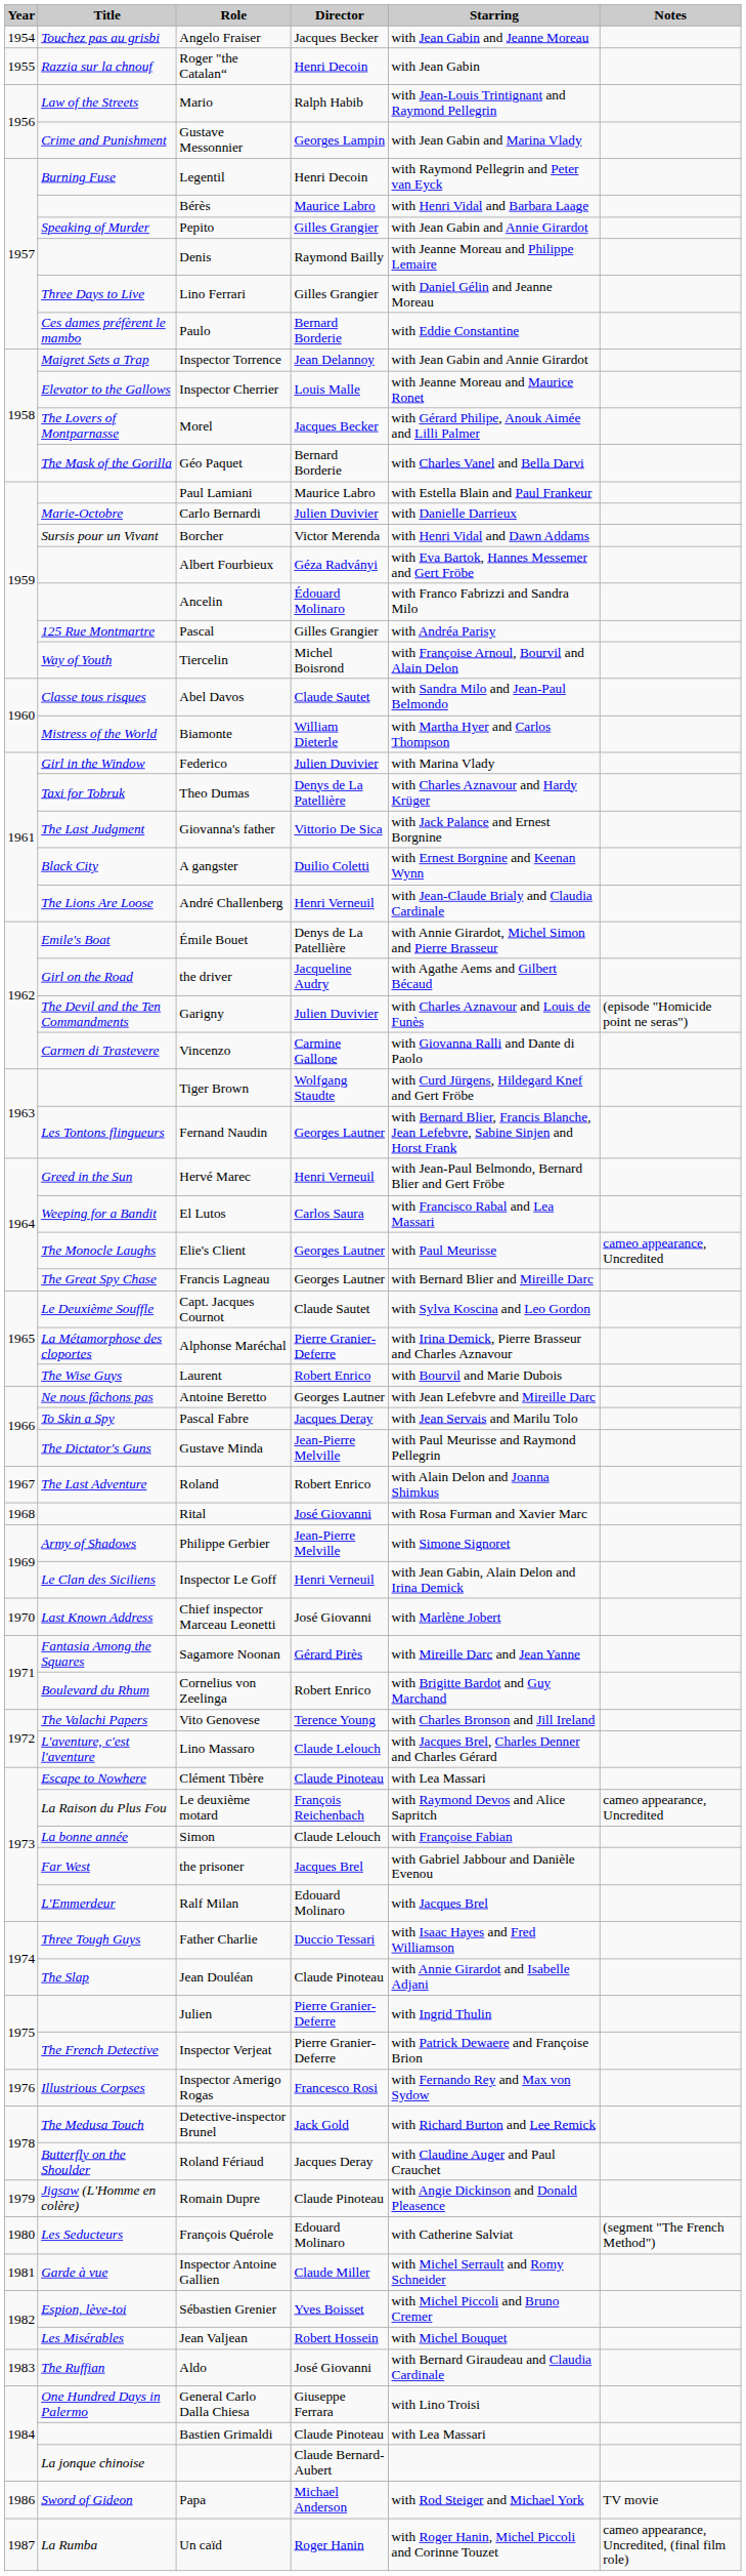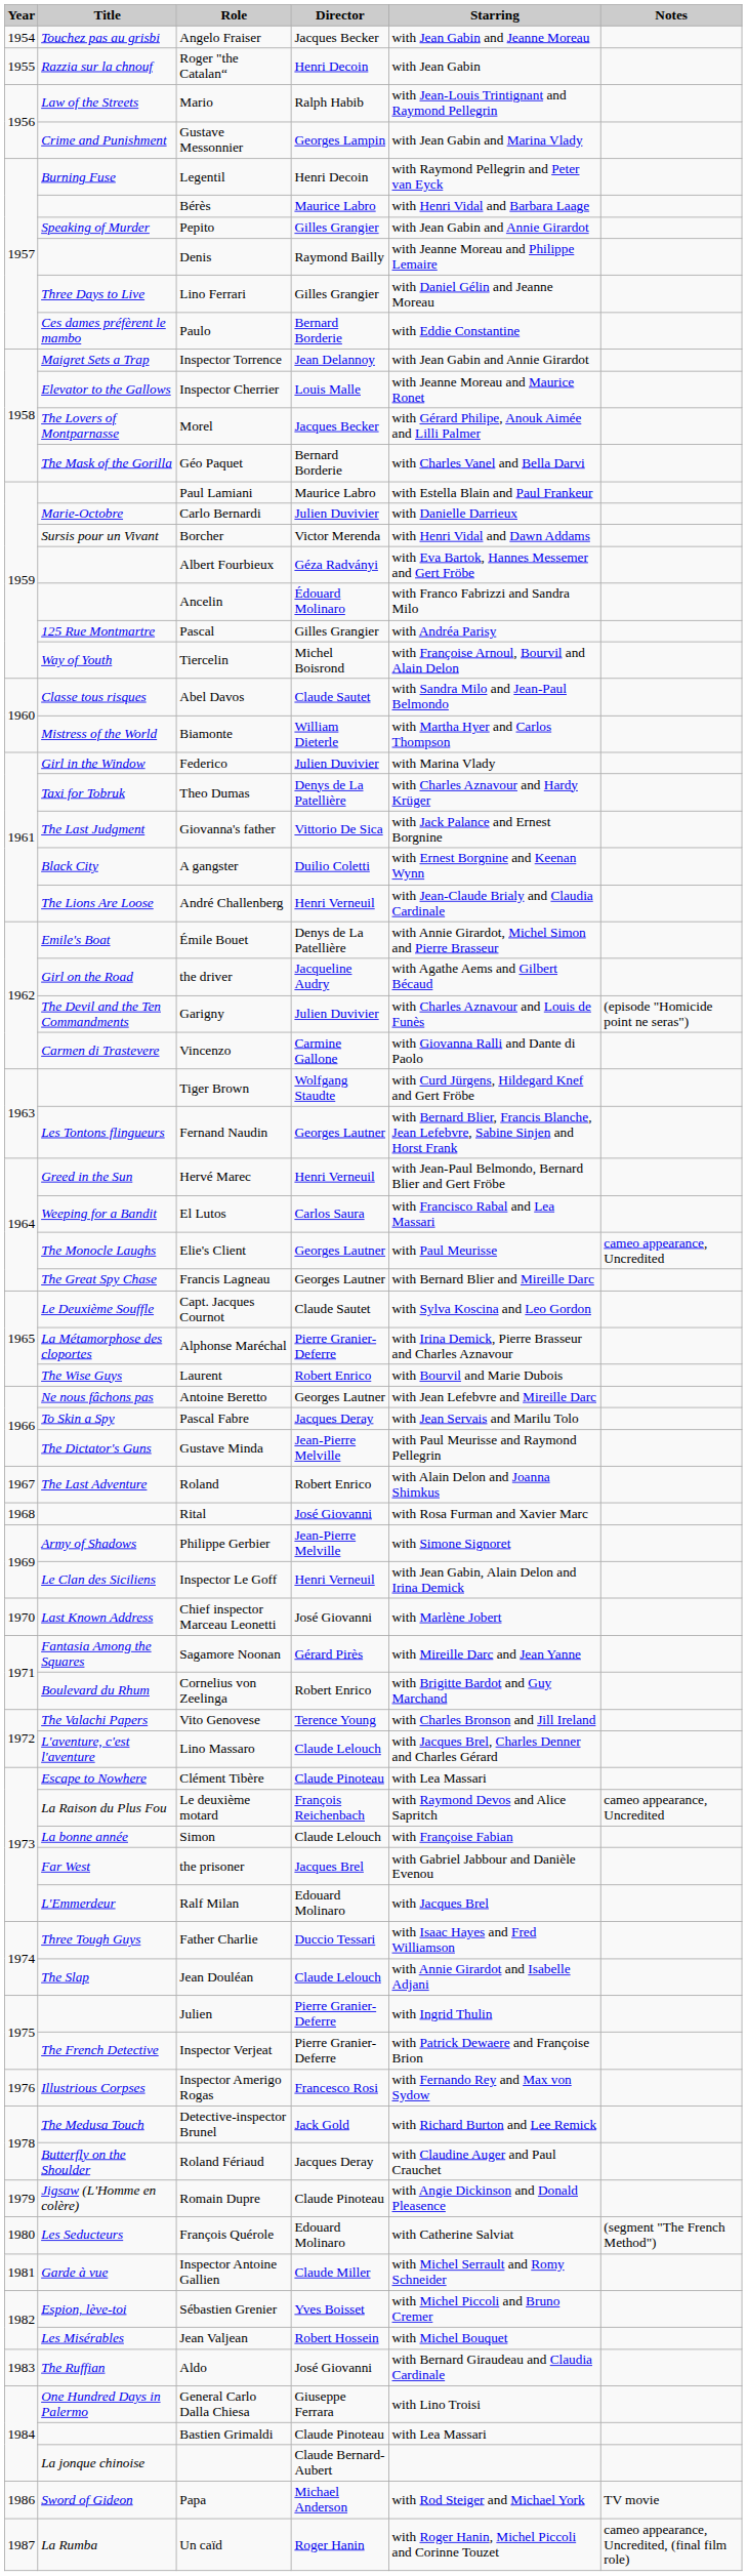 <table class="wikitable sortable">
 <tr>
 <th style="background: #CCCCCC;">Year</th>
 <th style="background: #CCCCCC;">Title</th>
 <th style="background: #CCCCCC;">Role</th>
 <th style="background: #CCCCCC;">Director</th>
 <th style="background: #CCCCCC;">Starring</th>
 <th style="background: #CCCCCC;">Notes</th>
 </tr>
 <tr>
 <td>1954</td>
 <td><em><a href='#'>Touchez pas au grisbi</a></em></td>
 <td>Angelo Fraiser</td>
 <td>Jacques Becker</td>
 <td>with <a href='#'>Jean Gabin</a> and <a href='#'>Jeanne Moreau</a></td>
 <td></td>
 </tr>
 <tr>
 <td>1955</td>
 <td><em><a href='#'>Razzia sur la chnouf</a></em></td>
 <td>Roger "the Catalan“</td>
 <td><a href='#'>Henri Decoin</a></td>
 <td>with Jean Gabin</td>
 <td></td>
 </tr>
 <tr>
 <td rowspan=2>1956</td>
 <td><em><a href='#'>Law of the Streets</a></em></td>
 <td>Mario</td>
 <td>Ralph Habib</td>
 <td>with <a href='#'>Jean-Louis Trintignant</a> and <a href='#'>Raymond Pellegrin</a></td>
 <td></td>
 </tr>
 <tr>
 <td><em><a href='#'>Crime and Punishment</a></em></td>
 <td>Gustave Messonnier</td>
 <td><a href='#'>Georges Lampin</a></td>
 <td>with Jean Gabin and <a href='#'>Marina Vlady</a></td>
 <td></td>
 </tr>
 <tr>
 <td rowspan=6>1957</td>
 <td><em><a href='#'>Burning Fuse</a></em></td>
 <td>Legentil</td>
 <td>Henri Decoin</td>
 <td>with Raymond Pellegrin and <a href='#'>Peter van Eyck</a></td>
 <td></td>
 </tr>
 <tr>
 <td><em></em></td>
 <td>Bérès</td>
 <td><a href='#'>Maurice Labro</a></td>
 <td>with <a href='#'>Henri Vidal</a> and <a href='#'>Barbara Laage</a></td>
 <td></td>
 </tr>
 <tr>
 <td><em><a href='#'>Speaking of Murder</a></em></td>
 <td>Pepito</td>
 <td><a href='#'>Gilles Grangier</a></td>
 <td>with Jean Gabin and <a href='#'>Annie Girardot</a></td>
 <td></td>
 </tr>
 <tr>
 <td><em></em></td>
 <td>Denis</td>
 <td>Raymond Bailly</td>
 <td>with Jeanne Moreau and <a href='#'>Philippe Lemaire</a></td>
 <td></td>
 </tr>
 <tr>
 <td><em><a href='#'>Three Days to Live</a></em></td>
 <td>Lino Ferrari</td>
 <td>Gilles Grangier</td>
 <td>with <a href='#'>Daniel Gélin</a> and Jeanne Moreau</td>
 <td></td>
 </tr>
 <tr>
 <td><em><a href='#'>Ces dames préfèrent le mambo</a></em></td>
 <td>Paulo</td>
 <td><a href='#'>Bernard Borderie</a></td>
 <td>with <a href='#'>Eddie Constantine</a></td>
 <td></td>
 </tr>
 <tr>
 <td rowspan=4>1958</td>
 <td><em><a href='#'>Maigret Sets a Trap</a></em></td>
 <td>Inspector Torrence</td>
 <td><a href='#'>Jean Delannoy</a></td>
 <td>with Jean Gabin and Annie Girardot</td>
 <td></td>
 </tr>
 <tr>
 <td><em><a href='#'>Elevator to the Gallows</a></em></td>
 <td>Inspector Cherrier</td>
 <td><a href='#'>Louis Malle</a></td>
 <td>with Jeanne Moreau and <a href='#'>Maurice Ronet</a></td>
 <td></td>
 </tr>
 <tr>
 <td><em><a href='#'>The Lovers of Montparnasse</a></em></td>
 <td>Morel</td>
 <td><a href='#'>Jacques Becker</a></td>
 <td>with <a href='#'>Gérard Philipe</a>, <a href='#'>Anouk Aimée</a> and <a href='#'>Lilli Palmer</a></td>
 <td></td>
 </tr>
 <tr>
 <td><em><a href='#'>The Mask of the Gorilla</a></em></td>
 <td>Géo Paquet</td>
 <td>Bernard Borderie</td>
 <td>with <a href='#'>Charles Vanel</a> and <a href='#'>Bella Darvi</a></td>
 <td></td>
 </tr>
 <tr>
 <td rowspan=7>1959</td>
 <td><em></em></td>
 <td>Paul Lamiani</td>
 <td>Maurice Labro</td>
 <td>with Estella Blain and <a href='#'>Paul Frankeur</a></td>
 <td></td>
 </tr>
 <tr>
 <td><em><a href='#'>Marie-Octobre</a></em></td>
 <td>Carlo Bernardi</td>
 <td><a href='#'>Julien Duvivier</a></td>
 <td>with <a href='#'>Danielle Darrieux</a></td>
 <td></td>
 </tr>
 <tr>
 <td><em>Sursis pour un Vivant</em></td>
 <td>Borcher</td>
 <td>Victor Merenda</td>
 <td>with <a href='#'>Henri Vidal</a> and <a href='#'>Dawn Addams</a></td>
 <td></td>
 </tr>
 <tr>
 <td><em></em></td>
 <td>Albert Fourbieux</td>
 <td><a href='#'>Géza Radványi</a></td>
 <td>with <a href='#'>Eva Bartok</a>, <a href='#'>Hannes Messemer</a> and <a href='#'>Gert Fröbe</a></td>
 <td></td>
 </tr>
 <tr>
 <td><em></em></td>
 <td>Ancelin</td>
 <td><a href='#'>Édouard Molinaro</a></td>
 <td>with Franco Fabrizzi and Sandra Milo</td>
 <td></td>
 </tr>
 <tr>
 <td><em><a href='#'>125 Rue Montmartre</a></em></td>
 <td>Pascal</td>
 <td>Gilles Grangier</td>
 <td>with <a href='#'>Andréa Parisy</a></td>
 <td></td>
 </tr>
 <tr>
 <td><em><a href='#'>Way of Youth</a></em></td>
 <td>Tiercelin</td>
 <td>Michel Boisrond</td>
 <td>with <a href='#'>Françoise Arnoul</a>, <a href='#'>Bourvil</a> and <a href='#'>Alain Delon</a></td>
 <td></td>
 </tr>
 <tr>
 <td rowspan=2>1960</td>
 <td><em><a href='#'>Classe tous risques</a></em></td>
 <td>Abel Davos</td>
 <td><a href='#'>Claude Sautet</a></td>
 <td>with <a href='#'>Sandra Milo</a> and <a href='#'>Jean-Paul Belmondo</a></td>
 <td></td>
 </tr>
 <tr>
 <td><em><a href='#'>Mistress of the World</a></em></td>
 <td>Biamonte</td>
 <td><a href='#'>William Dieterle</a></td>
 <td>with <a href='#'>Martha Hyer</a> and <a href='#'>Carlos Thompson</a></td>
 <td></td>
 </tr>
 <tr>
 <td rowspan=5>1961</td>
 <td><em><a href='#'>Girl in the Window</a></em></td>
 <td>Federico</td>
 <td><a href='#'>Julien Duvivier</a></td>
 <td>with Marina Vlady</td>
 <td></td>
 </tr>
 <tr>
 <td><em><a href='#'>Taxi for Tobruk</a></em></td>
 <td>Theo Dumas</td>
 <td><a href='#'>Denys de La Patellière</a></td>
 <td>with <a href='#'>Charles Aznavour</a> and <a href='#'>Hardy Krüger</a></td>
 <td></td>
 </tr>
 <tr>
 <td><em><a href='#'>The Last Judgment</a></em></td>
 <td>Giovanna's father</td>
 <td><a href='#'>Vittorio De Sica</a></td>
 <td>with <a href='#'>Jack Palance</a> and Ernest Borgnine</td>
 <td></td>
 </tr>
 <tr>
 <td><em><a href='#'>Black City</a></em></td>
 <td>A gangster</td>
 <td><a href='#'>Duilio Coletti</a></td>
 <td>with <a href='#'>Ernest Borgnine</a> and <a href='#'>Keenan Wynn</a></td>
 <td></td>
 </tr>
 <tr>
 <td><em><a href='#'>The Lions Are Loose</a></em></td>
 <td>André Challenberg</td>
 <td><a href='#'>Henri Verneuil</a></td>
 <td>with <a href='#'>Jean-Claude Brialy</a> and <a href='#'>Claudia Cardinale</a></td>
 <td></td>
 </tr>
 <tr>
 <td rowspan=4>1962</td>
 <td><em><a href='#'>Emile's Boat</a></em></td>
 <td>Émile Bouet</td>
 <td>Denys de La Patellière</td>
 <td>with Annie Girardot, <a href='#'>Michel Simon</a> and <a href='#'>Pierre Brasseur</a></td>
 <td></td>
 </tr>
 <tr>
 <td><em><a href='#'>Girl on the Road</a></em></td>
 <td>the driver</td>
 <td><a href='#'>Jacqueline Audry</a></td>
 <td>with Agathe Aems and <a href='#'>Gilbert Bécaud</a></td>
 <td></td>
 </tr>
 <tr>
 <td><em><a href='#'>The Devil and the Ten Commandments</a></em></td>
 <td>Garigny</td>
 <td><a href='#'>Julien Duvivier</a></td>
 <td>with <a href='#'>Charles Aznavour</a> and <a href='#'>Louis de Funès</a></td>
 <td>(episode "Homicide point ne seras")</td>
 </tr>
 <tr>
 <td><em><a href='#'>Carmen di Trastevere</a></em></td>
 <td>Vincenzo</td>
 <td><a href='#'>Carmine Gallone</a></td>
 <td>with <a href='#'>Giovanna Ralli</a> and Dante di Paolo</td>
 <td></td>
 </tr>
 <tr>
 <td rowspan=2>1963</td>
 <td><em></em></td>
 <td>Tiger Brown</td>
 <td><a href='#'>Wolfgang Staudte</a></td>
 <td>with <a href='#'>Curd Jürgens</a>, <a href='#'>Hildegard Knef</a> and Gert Fröbe</td>
 <td></td>
 </tr>
 <tr>
 <td><em><a href='#'>Les Tontons flingueurs</a></em></td>
 <td>Fernand Naudin</td>
 <td><a href='#'>Georges Lautner</a></td>
 <td>with <a href='#'>Bernard Blier</a>, <a href='#'>Francis Blanche</a>, <a href='#'>Jean Lefebvre</a>, <a href='#'>Sabine Sinjen</a> and <a href='#'>Horst Frank</a></td>
 <td></td>
 </tr>
 <tr>
 <td rowspan=4>1964</td>
 <td><em><a href='#'>Greed in the Sun</a></em></td>
 <td>Hervé Marec</td>
 <td><a href='#'>Henri Verneuil</a></td>
 <td>with Jean-Paul Belmondo, Bernard Blier and Gert Fröbe</td>
 <td></td>
 </tr>
 <tr>
 <td><em><a href='#'>Weeping for a Bandit</a></em></td>
 <td>El Lutos</td>
 <td><a href='#'>Carlos Saura</a></td>
 <td>with <a href='#'>Francisco Rabal</a> and <a href='#'>Lea Massari</a></td>
 <td></td>
 </tr>
 <tr>
 <td><em><a href='#'>The Monocle Laughs</a></em></td>
 <td>Elie's Client</td>
 <td><a href='#'>Georges Lautner</a></td>
 <td>with <a href='#'>Paul Meurisse</a></td>
 <td><a href='#'>cameo appearance</a>, Uncredited</td>
 </tr>
 <tr>
 <td><em><a href='#'>The Great Spy Chase</a></em></td>
 <td>Francis Lagneau</td>
 <td>Georges Lautner</td>
 <td>with Bernard Blier and <a href='#'>Mireille Darc</a></td>
 <td></td>
 </tr>
 <tr>
 <td rowspan=3>1965</td>
 <td><em><a href='#'>Le Deuxième Souffle</a></em></td>
 <td>Capt. Jacques Cournot</td>
 <td>Claude Sautet</td>
 <td>with <a href='#'>Sylva Koscina</a> and <a href='#'>Leo Gordon</a></td>
 <td></td>
 </tr>
 <tr>
 <td><em><a href='#'>La Métamorphose des cloportes</a></em></td>
 <td>Alphonse Maréchal</td>
 <td><a href='#'>Pierre Granier-Deferre</a></td>
 <td>with <a href='#'>Irina Demick</a>, Pierre Brasseur and Charles Aznavour</td>
 <td></td>
 </tr>
 <tr>
 <td><em><a href='#'>The Wise Guys</a></em></td>
 <td>Laurent</td>
 <td><a href='#'>Robert Enrico</a></td>
 <td>with <a href='#'>Bourvil</a> and Marie Dubois</td>
 <td></td>
 </tr>
 <tr>
 <td rowspan=3>1966</td>
 <td><em><a href='#'>Ne nous fâchons pas</a></em></td>
 <td>Antoine Beretto</td>
 <td>Georges Lautner</td>
 <td>with Jean Lefebvre and <a href='#'>Mireille Darc</a></td>
 <td></td>
 </tr>
 <tr>
 <td><em><a href='#'>To Skin a Spy</a></em></td>
 <td>Pascal Fabre</td>
 <td><a href='#'>Jacques Deray</a></td>
 <td>with <a href='#'>Jean Servais</a> and Marilu Tolo</td>
 <td></td>
 </tr>
 <tr>
 <td><em><a href='#'>The Dictator's Guns</a></em></td>
 <td>Gustave Minda</td>
 <td><a href='#'>Jean-Pierre Melville</a></td>
 <td>with Paul Meurisse and Raymond Pellegrin</td>
 <td></td>
 </tr>
 <tr>
 <td>1967</td>
 <td><em><a href='#'>The Last Adventure</a></em></td>
 <td>Roland</td>
 <td>Robert Enrico</td>
 <td>with Alain Delon and <a href='#'>Joanna Shimkus</a></td>
 <td></td>
 </tr>
 <tr>
 <td>1968</td>
 <td><em></em></td>
 <td>Rital</td>
 <td><a href='#'>José Giovanni</a></td>
 <td>with Rosa Furman and Xavier Marc</td>
 <td></td>
 </tr>
 <tr>
 <td rowspan=2>1969</td>
 <td><em><a href='#'>Army of Shadows</a></em></td>
 <td>Philippe Gerbier</td>
 <td><a href='#'>Jean-Pierre Melville</a></td>
 <td>with <a href='#'>Simone Signoret</a></td>
 <td></td>
 </tr>
 <tr>
 <td><em><a href='#'>Le Clan des Siciliens</a></em></td>
 <td>Inspector Le Goff</td>
 <td><a href='#'>Henri Verneuil</a></td>
 <td>with Jean Gabin, Alain Delon and <a href='#'>Irina Demick</a></td>
 <td></td>
 </tr>
 <tr>
 <td>1970</td>
 <td><em><a href='#'>Last Known Address</a></em></td>
 <td>Chief inspector Marceau Leonetti</td>
 <td>José Giovanni</td>
 <td>with <a href='#'>Marlène Jobert</a></td>
 <td></td>
 </tr>
 <tr>
 <td rowspan=2>1971</td>
 <td><em><a href='#'>Fantasia Among the Squares</a></em></td>
 <td>Sagamore Noonan</td>
 <td><a href='#'>Gérard Pirès</a></td>
 <td>with <a href='#'>Mireille Darc</a> and <a href='#'>Jean Yanne</a></td>
 <td></td>
 </tr>
 <tr>
 <td><em><a href='#'>Boulevard du Rhum</a></em></td>
 <td>Cornelius von Zeelinga</td>
 <td>Robert Enrico</td>
 <td>with <a href='#'>Brigitte Bardot</a> and <a href='#'>Guy Marchand</a></td>
 <td></td>
 </tr>
 <tr>
 <td rowspan=2>1972</td>
 <td><em><a href='#'>The Valachi Papers</a></em></td>
 <td>Vito Genovese</td>
 <td><a href='#'>Terence Young</a></td>
 <td>with <a href='#'>Charles Bronson</a> and <a href='#'>Jill Ireland</a></td>
 <td></td>
 </tr>
 <tr>
 <td><em><a href='#'>L'aventure, c'est l'aventure</a></em></td>
 <td>Lino Massaro</td>
 <td><a href='#'>Claude Lelouch</a></td>
 <td>with <a href='#'>Jacques Brel</a>, <a href='#'>Charles Denner</a> and Charles Gérard</td>
 <td></td>
 </tr>
 <tr>
 <td rowspan=5>1973</td>
 <td><em><a href='#'>Escape to Nowhere</a></em></td>
 <td>Clément Tibère</td>
 <td><a href='#'>Claude Pinoteau</a></td>
 <td>with Lea Massari</td>
 <td></td>
 </tr>
 <tr>
 <td><em>La Raison du Plus Fou</em></td>
 <td>Le deuxième motard</td>
 <td><a href='#'>François Reichenbach</a></td>
 <td>with <a href='#'>Raymond Devos</a> and Alice Sapritch</td>
 <td>cameo appearance, Uncredited</td>
 </tr>
 <tr>
 <td><em><a href='#'>La bonne année</a></em></td>
 <td>Simon</td>
 <td>Claude Lelouch</td>
 <td>with <a href='#'>Françoise Fabian</a></td>
 <td></td>
 </tr>
 <tr>
 <td><em><a href='#'>Far West</a></em></td>
 <td>the prisoner</td>
 <td><a href='#'>Jacques Brel</a></td>
 <td>with Gabriel Jabbour and Danièle Evenou</td>
 <td></td>
 </tr>
 <tr>
 <td><em><a href='#'>L'Emmerdeur</a></em></td>
 <td>Ralf Milan</td>
 <td>Edouard Molinaro</td>
 <td>with <a href='#'>Jacques Brel</a></td>
 <td></td>
 </tr>
 <tr>
 <td rowspan=2>1974</td>
 <td><em><a href='#'>Three Tough Guys</a></em></td>
 <td>Father Charlie</td>
 <td><a href='#'>Duccio Tessari</a></td>
 <td>with <a href='#'>Isaac Hayes</a> and <a href='#'>Fred Williamson</a></td>
 <td></td>
 </tr>
 <tr>
 <td><em><a href='#'>The Slap</a></em></td>
 <td>Jean Douléan</td>
-<td>Claude Pinoteau</td>
+<td><a href='#'>Claude Lelouch</a></td>
 <td>with <a href='#'>Annie Girardot</a> and <a href='#'>Isabelle Adjani</a></td>
 <td></td>
 </tr>
 <tr>
 <td rowspan=2>1975</td>
 <td><em></em></td>
 <td>Julien</td>
 <td><a href='#'>Pierre Granier-Deferre</a></td>
 <td>with <a href='#'>Ingrid Thulin</a></td>
 <td></td>
 </tr>
 <tr>
 <td><em><a href='#'>The French Detective</a></em></td>
 <td>Inspector Verjeat</td>
 <td>Pierre Granier-Deferre</td>
 <td>with <a href='#'>Patrick Dewaere</a> and Françoise Brion</td>
 <td></td>
 </tr>
 <tr>
 <td>1976</td>
 <td><em><a href='#'>Illustrious Corpses</a></em></td>
 <td>Inspector Amerigo Rogas</td>
 <td><a href='#'>Francesco Rosi</a></td>
 <td>with <a href='#'>Fernando Rey</a> and <a href='#'>Max von Sydow</a></td>
 <td></td>
 </tr>
 <tr>
 <td rowspan=2>1978</td>
 <td><em><a href='#'>The Medusa Touch</a></em></td>
 <td>Detective-inspector Brunel</td>
 <td><a href='#'>Jack Gold</a></td>
 <td>with <a href='#'>Richard Burton</a> and <a href='#'>Lee Remick</a></td>
 <td></td>
 </tr>
 <tr>
 <td><em><a href='#'>Butterfly on the Shoulder</a></em></td>
 <td>Roland Fériaud</td>
 <td>Jacques Deray</td>
 <td>with <a href='#'>Claudine Auger</a> and Paul Crauchet</td>
 <td></td>
 </tr>
 <tr>
 <td>1979</td>
 <td><em><a href='#'>Jigsaw</a> (L'Homme en colère)</em></td>
 <td>Romain Dupre</td>
 <td>Claude Pinoteau</td>
 <td>with <a href='#'>Angie Dickinson</a> and <a href='#'>Donald Pleasence</a></td>
 <td></td>
 </tr>
 <tr>
 <td>1980</td>
 <td><em><a href='#'>Les Seducteurs</a></em></td>
 <td>François Quérole</td>
 <td>Edouard Molinaro</td>
 <td>with Catherine Salviat</td>
 <td>(segment "The French Method")</td>
 </tr>
 <tr>
 <td>1981</td>
 <td><em><a href='#'>Garde à vue</a></em></td>
 <td>Inspector Antoine Gallien</td>
 <td><a href='#'>Claude Miller</a></td>
 <td>with <a href='#'>Michel Serrault</a> and <a href='#'>Romy Schneider</a></td>
 <td></td>
 </tr>
 <tr>
 <td rowspan=2>1982</td>
 <td><em><a href='#'>Espion, lève-toi</a></em></td>
 <td>Sébastien Grenier</td>
 <td><a href='#'>Yves Boisset</a></td>
 <td>with <a href='#'>Michel Piccoli</a> and <a href='#'>Bruno Cremer</a></td>
 <td></td>
 </tr>
 <tr>
 <td><em><a href='#'>Les Misérables</a></em></td>
 <td>Jean Valjean</td>
 <td><a href='#'>Robert Hossein</a></td>
 <td>with <a href='#'>Michel Bouquet</a></td>
 <td></td>
 </tr>
 <tr>
 <td>1983</td>
 <td><em><a href='#'>The Ruffian</a></em></td>
 <td>Aldo</td>
 <td>José Giovanni</td>
 <td>with Bernard Giraudeau and <a href='#'>Claudia Cardinale</a></td>
 <td></td>
 </tr>
 <tr>
 <td rowspan=3>1984</td>
 <td><em><a href='#'>One Hundred Days in Palermo</a></em></td>
 <td>General Carlo Dalla Chiesa</td>
 <td>Giuseppe Ferrara</td>
 <td>with Lino Troisi</td>
 <td></td>
 </tr>
 <tr>
 <td><em></em></td>
 <td>Bastien Grimaldi</td>
 <td>Claude Pinoteau</td>
 <td>with Lea Massari</td>
 <td></td>
 </tr>
 <tr>
 <td><em>La jonque chinoise</em></td>
 <td></td>
 <td>Claude Bernard-Aubert</td>
 <td></td>
 <td></td>
 </tr>
 <tr>
 <td>1986</td>
 <td><em><a href='#'>Sword of Gideon</a></em></td>
 <td>Papa</td>
 <td><a href='#'>Michael Anderson</a></td>
 <td>with <a href='#'>Rod Steiger</a> and <a href='#'>Michael York</a></td>
 <td>TV movie</td>
 </tr>
 <tr>
 <td>1987</td>
 <td><em>La Rumba</em></td>
 <td>Un caïd</td>
 <td><a href='#'>Roger Hanin</a></td>
 <td>with <a href='#'>Roger Hanin</a>, <a href='#'>Michel Piccoli</a> and Corinne Touzet</td>
 <td>cameo appearance, Uncredited, (final film role)</td>
 </tr>
 </table>
